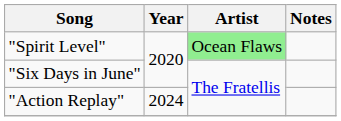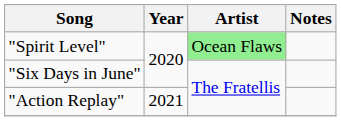 <table class="wikitable sortable">
 <tr>
 <th>Song</th>
 <th>Year</th>
 <th>Artist</th>
 <th class="unsortable">Notes</th>
 </tr>
 <tr>
 <td>"Spirit Level"</td>
 <td rowspan="2">2020</td>
 <td style="background: lightgreen;">Ocean Flaws</td>
 <td></td>
 </tr>
 <tr>
 <td>"Six Days in June"</td>
 <td rowspan="2"><a href='#'>The Fratellis</a></td>
 <td></td>
 </tr>
 <tr>
 <td>"Action Replay"</td>
-<td>2024</td>
+<td>2021</td>
 <td></td>
 </tr>
 <tr>
 </tr>
 </table>
